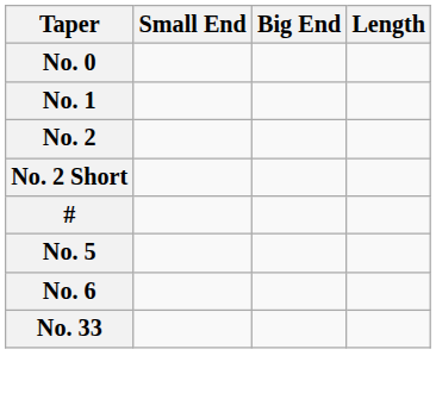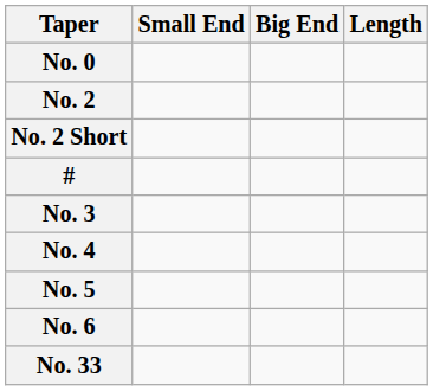 <table class="wikitable">
 <tr>
 <th>Taper</th>
 <th>Small End</th>
 <th>Big End</th>
 <th>Length</th>
 </tr>
 <tr>
 <th>No. 0</th>
-<td></td>
-<td></td>
-<td></td>
-</tr>
-<tr>
-<th>No. 1</th>
 <td></td>
 <td></td>
 <td></td>
 </tr>
 <tr>
 <th>No. 2</th>
 <td></td>
 <td></td>
 <td></td>
 </tr>
 <tr>
 <th>No. 2 Short</th>
 <td></td>
 <td></td>
 <td></td>
 </tr>
 <tr>
 <th>#</th>
 <td></td>
 <td></td>
 <td></td>
 </tr>
 <tr>
+<th>No. 3</th>
+<td></td>
+<td></td>
+<td></td>
+</tr>
+<tr>
+<th>No. 4</th>
+<td></td>
+<td></td>
+<td></td>
+</tr>
+<tr>
 <th>No. 5</th>
 <td></td>
 <td></td>
 <td></td>
 </tr>
 <tr>
 <th>No. 6</th>
 <td></td>
 <td></td>
 <td></td>
 </tr>
 <tr>
 <th>No. 33</th>
 <td></td>
 <td></td>
 <td></td>
 </tr>
 </table>
